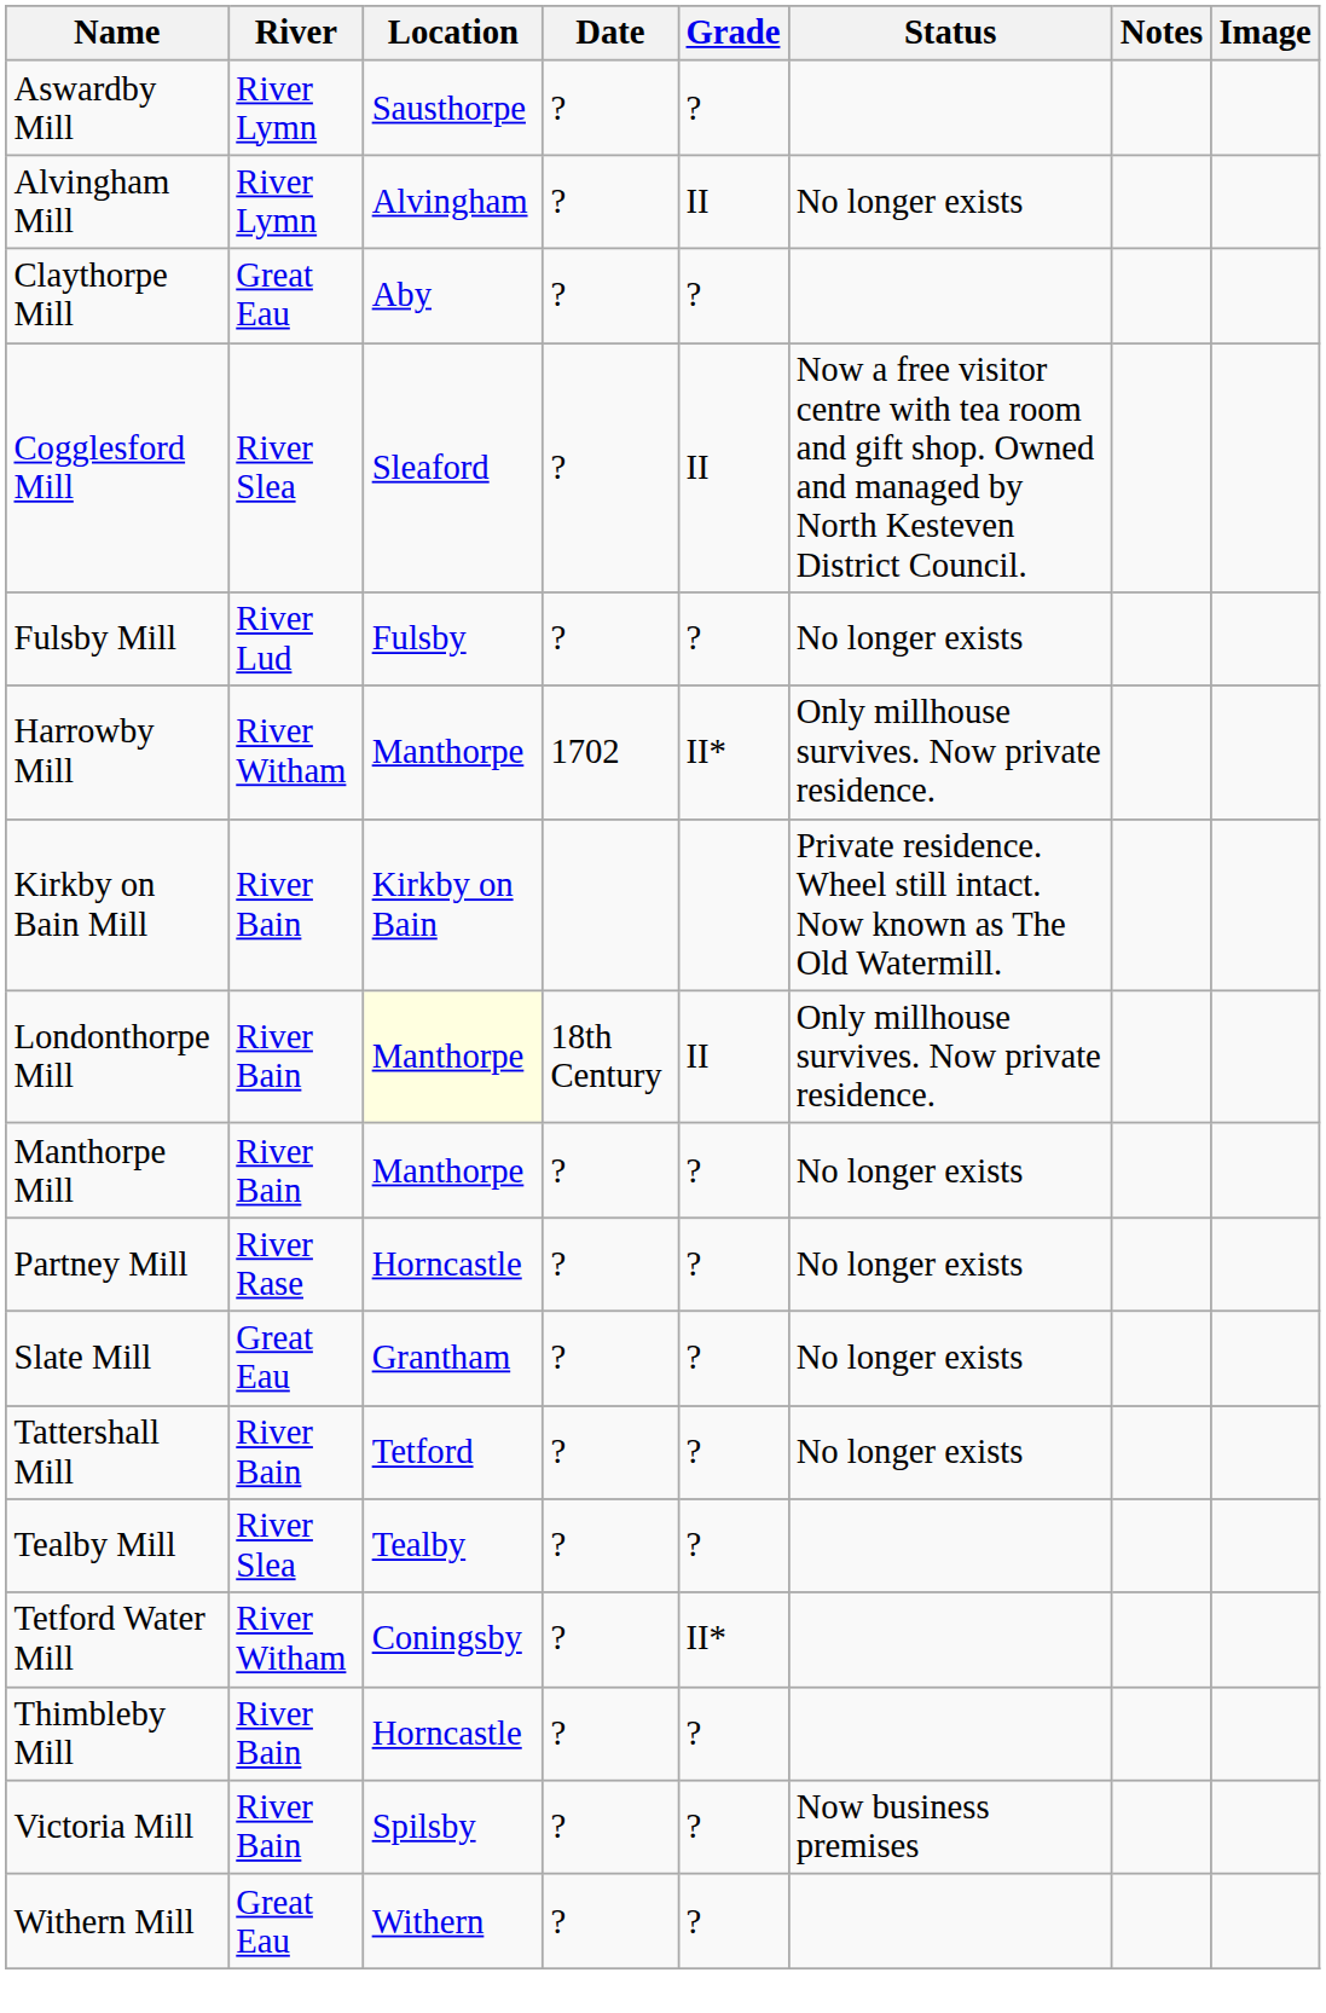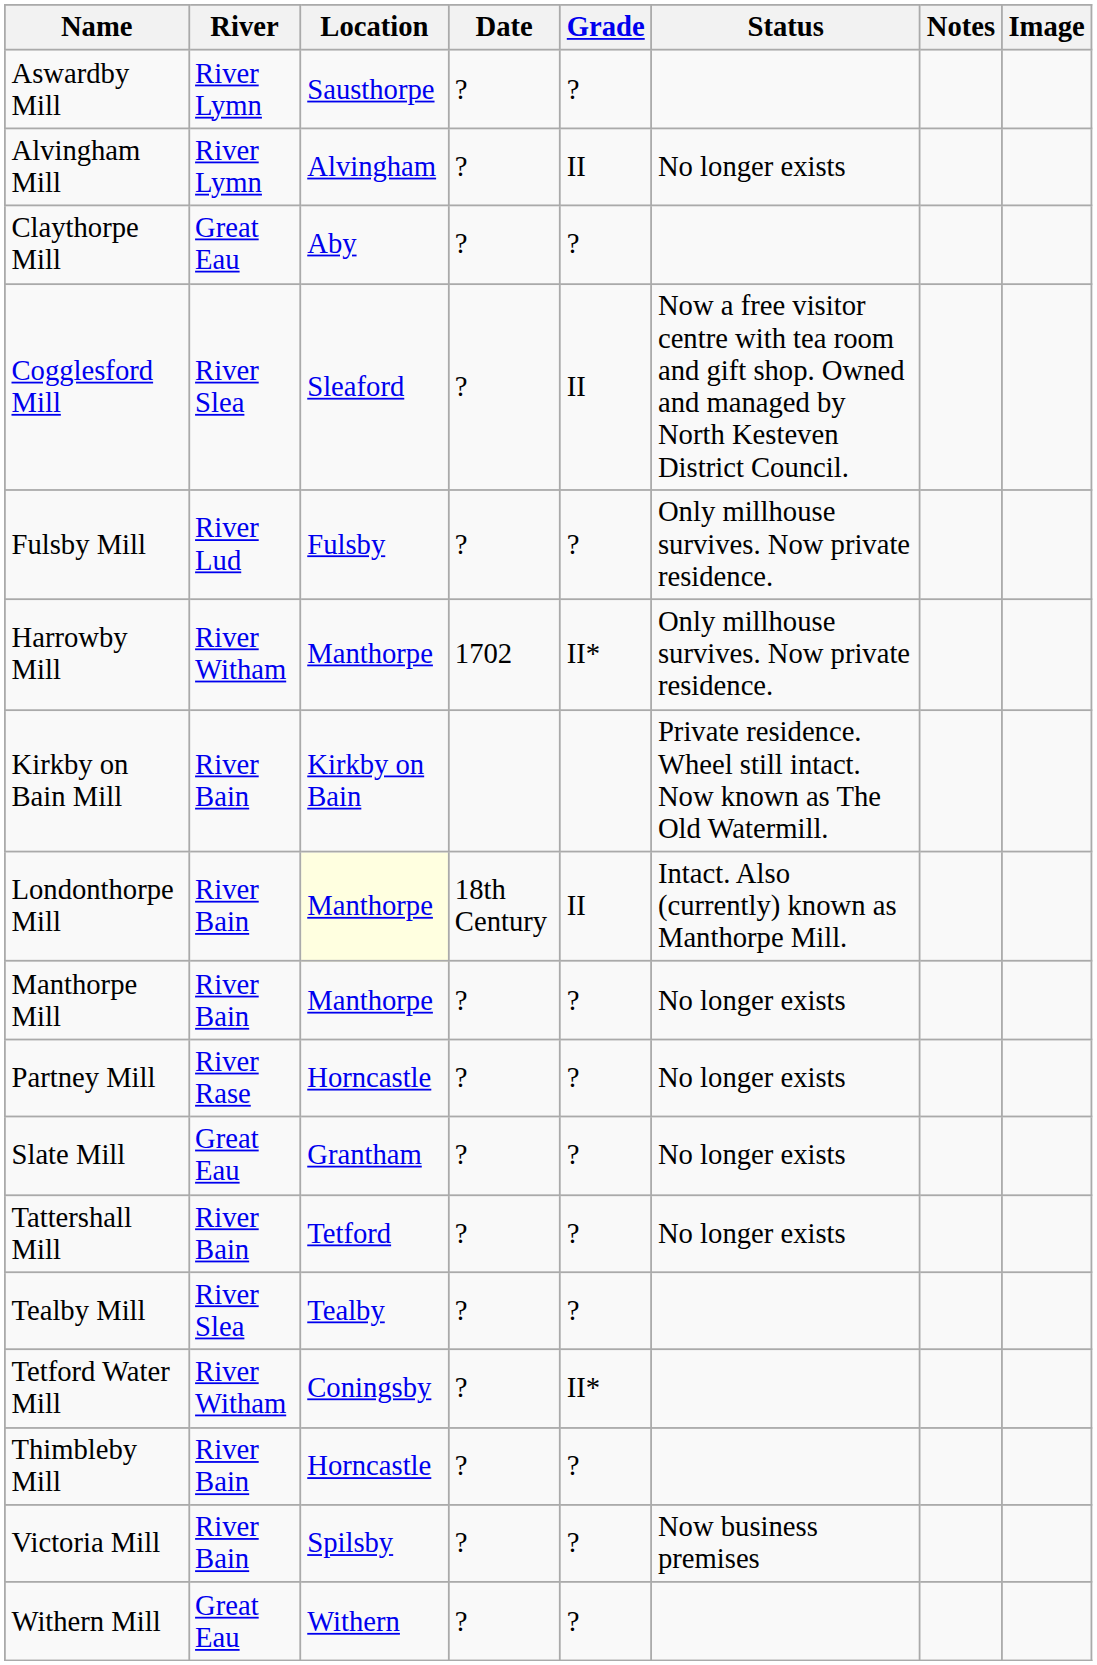 <table class="wikitable sortable">
 <tr>
 <th>Name</th>
 <th>River</th>
 <th>Location</th>
 <th>Date</th>
 <th><a href='#'>Grade</a></th>
 <th>Status</th>
 <th class="unsortable">Notes</th>
 <th class="unsortable">Image</th>
 </tr>
 <tr>
 <td>Aswardby Mill</td>
 <td><a href='#'>River Lymn</a></td>
 <td><a href='#'>Sausthorpe</a></td>
 <td>?</td>
 <td>?</td>
 <td></td>
 <td></td>
 <td></td>
 </tr>
 <tr>
 <td>Alvingham Mill</td>
 <td><a href='#'>River Lymn</a></td>
 <td><a href='#'>Alvingham</a></td>
 <td>?</td>
 <td>II</td>
 <td>No longer exists</td>
 <td></td>
 <td></td>
 </tr>
 <tr>
 <td>Claythorpe Mill</td>
 <td><a href='#'>Great Eau</a></td>
 <td><a href='#'>Aby</a></td>
 <td>?</td>
 <td>?</td>
 <td></td>
 <td></td>
 <td></td>
 </tr>
 <tr>
 <td><a href='#'>Cogglesford Mill</a></td>
 <td><a href='#'>River Slea</a></td>
 <td><a href='#'>Sleaford</a></td>
 <td>?</td>
 <td>II</td>
 <td>Now a free visitor centre with tea room and gift shop. Owned and managed by North Kesteven District Council.</td>
 <td></td>
 <td></td>
 </tr>
 <tr>
 <td>Fulsby Mill</td>
 <td><a href='#'>River Lud</a></td>
 <td><a href='#'>Fulsby</a></td>
 <td>?</td>
 <td>?</td>
-<td>No longer exists</td>
+<td>Only millhouse survives. Now private residence.</td>
 <td></td>
 <td></td>
 </tr>
 <tr>
 <td>Harrowby Mill</td>
 <td><a href='#'>River Witham</a></td>
 <td><a href='#'>Manthorpe</a></td>
 <td>1702</td>
 <td>II*</td>
 <td>Only millhouse survives. Now private residence.</td>
 <td></td>
 <td></td>
 </tr>
 <tr>
 <td>Kirkby on Bain Mill</td>
 <td><a href='#'>River Bain</a></td>
 <td><a href='#'>Kirkby on Bain</a></td>
 <td></td>
 <td></td>
 <td>Private residence. Wheel still intact. Now known as The Old Watermill.</td>
 <td></td>
 <td></td>
 </tr>
 <tr>
 <td>Londonthorpe Mill</td>
 <td><a href='#'>River Bain</a></td>
 <td style="background: lightyellow;"><a href='#'>Manthorpe</a></td>
 <td>18th Century</td>
 <td>II</td>
-<td>Only millhouse survives. Now private residence.</td>
+<td>Intact. Also (currently) known as Manthorpe Mill.</td>
 <td></td>
 <td></td>
 </tr>
 <tr>
 <td>Manthorpe Mill</td>
 <td><a href='#'>River Bain</a></td>
 <td><a href='#'>Manthorpe</a></td>
 <td>?</td>
 <td>?</td>
 <td>No longer exists</td>
 <td></td>
 <td></td>
 </tr>
 <tr>
 <td>Partney Mill</td>
 <td><a href='#'>River Rase</a></td>
 <td><a href='#'>Horncastle</a></td>
 <td>?</td>
 <td>?</td>
 <td>No longer exists</td>
 <td></td>
 <td></td>
 </tr>
 <tr>
 <td>Slate Mill</td>
 <td><a href='#'>Great Eau</a></td>
 <td><a href='#'>Grantham</a></td>
 <td>?</td>
 <td>?</td>
 <td>No longer exists</td>
 <td></td>
 <td></td>
 </tr>
 <tr>
 <td>Tattershall Mill</td>
 <td><a href='#'>River Bain</a></td>
 <td><a href='#'>Tetford</a></td>
 <td>?</td>
 <td>?</td>
 <td>No longer exists</td>
 <td></td>
 <td></td>
 </tr>
 <tr>
 <td>Tealby Mill</td>
 <td><a href='#'>River Slea</a></td>
 <td><a href='#'>Tealby</a></td>
 <td>?</td>
 <td>?</td>
 <td></td>
 <td></td>
 <td></td>
 </tr>
 <tr>
 <td>Tetford Water Mill</td>
 <td><a href='#'>River Witham</a></td>
 <td><a href='#'>Coningsby</a></td>
 <td>?</td>
 <td>II*</td>
 <td></td>
 <td></td>
 <td></td>
 </tr>
 <tr>
 <td>Thimbleby Mill</td>
 <td><a href='#'>River Bain</a></td>
 <td><a href='#'>Horncastle</a></td>
 <td>?</td>
 <td>?</td>
 <td></td>
 <td></td>
 <td></td>
 </tr>
 <tr>
 <td>Victoria Mill</td>
 <td><a href='#'>River Bain</a></td>
 <td><a href='#'>Spilsby</a></td>
 <td>?</td>
 <td>?</td>
 <td>Now business premises</td>
 <td></td>
 <td></td>
 </tr>
 <tr>
 <td>Withern Mill</td>
 <td><a href='#'>Great Eau</a></td>
 <td><a href='#'>Withern</a></td>
 <td>?</td>
 <td>?</td>
 <td></td>
 <td></td>
 <td></td>
 </tr>
 <tr>
 </tr>
 </table>
